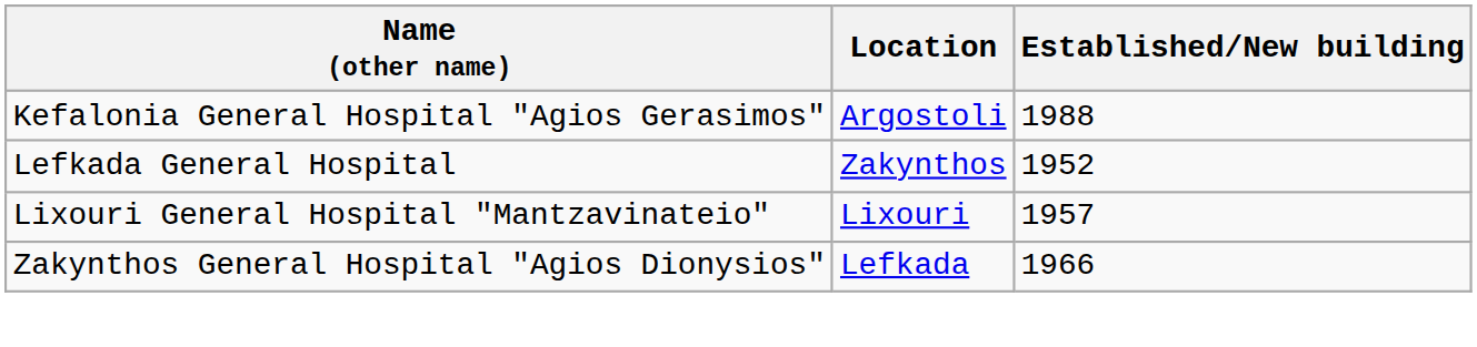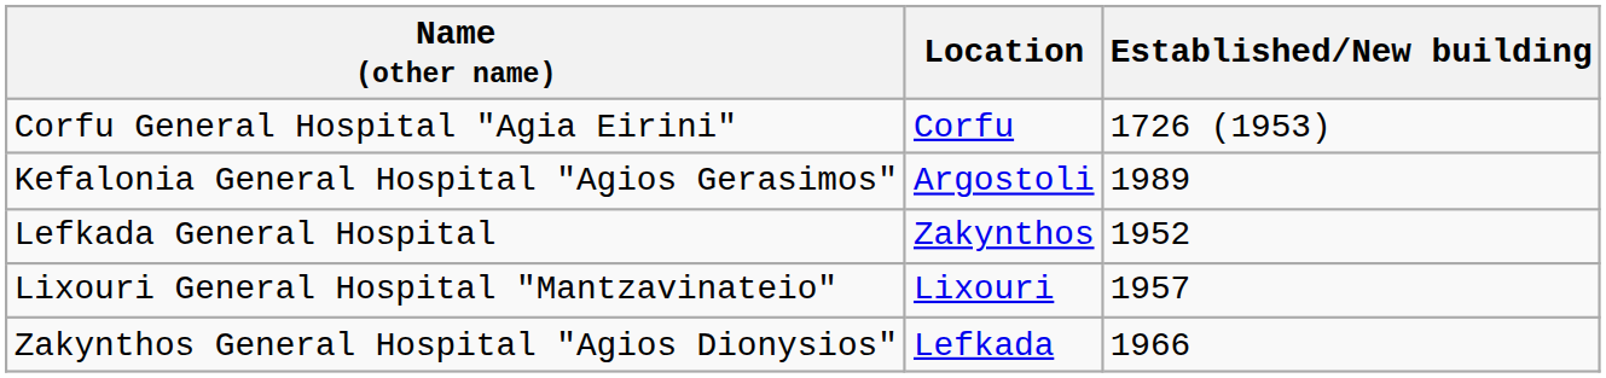 <table class="wikitable sortable stripe">
 <tr>
 <th>Name<br> <small>(other name)</small></th>
 <th>Location</th>
 <th>Established/New building</th>
 </tr>
 <tr>
+<td>Corfu General Hospital "Agia Eirini"</td>
+<td><a href='#'>Corfu</a></td>
+<td>1726 (1953)</td>
+</tr>
+<tr>
 <td>Kefalonia General Hospital "Agios Gerasimos"</td>
 <td><a href='#'>Argostoli</a></td>
-<td>1988</td>
+<td>1989</td>
 </tr>
 <tr>
 <td>Lefkada General Hospital</td>
 <td><a href='#'>Zakynthos</a></td>
 <td>1952</td>
 </tr>
 <tr>
 <td>Lixouri General Hospital "Mantzavinateio"</td>
 <td><a href='#'>Lixouri</a></td>
 <td>1957</td>
 </tr>
 <tr>
 <td>Zakynthos General Hospital "Agios Dionysios"</td>
 <td><a href='#'>Lefkada</a></td>
 <td>1966</td>
 </tr>
 </table>
